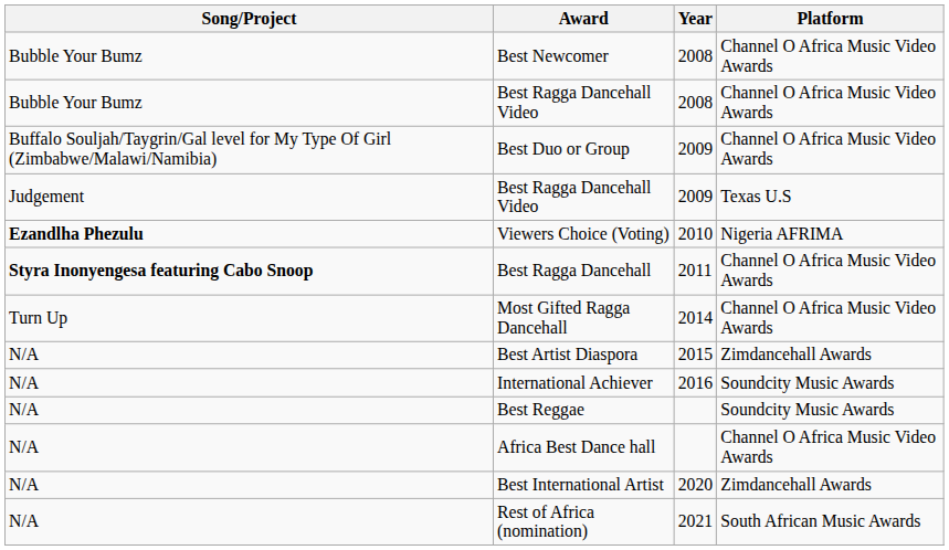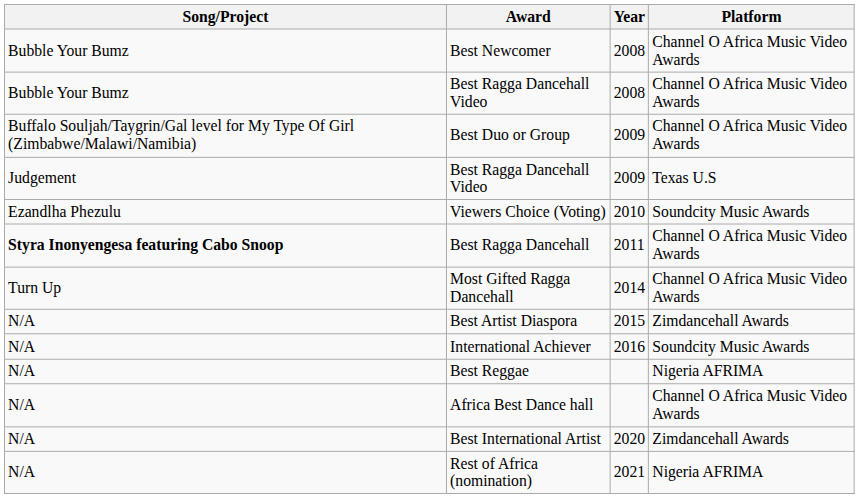 <table class="wikitable">
 <tr>
 <th>Song/Project</th>
 <th>Award</th>
 <th>Year</th>
 <th>Platform</th>
 </tr>
 <tr>
 <td>Bubble Your Bumz</td>
 <td>Best Newcomer</td>
 <td>2008</td>
 <td>Channel O Africa Music Video Awards</td>
 </tr>
 <tr>
 <td>Bubble Your Bumz</td>
 <td>Best Ragga Dancehall Video</td>
 <td>2008</td>
 <td>Channel O Africa Music Video Awards</td>
 </tr>
 <tr>
 <td>Buffalo Souljah/Taygrin/Gal level for My Type Of Girl (Zimbabwe/Malawi/Namibia)</td>
 <td>Best Duo or Group</td>
 <td>2009</td>
 <td>Channel O Africa Music Video Awards</td>
 </tr>
 <tr>
 <td>Judgement</td>
 <td>Best Ragga Dancehall Video</td>
 <td>2009</td>
 <td>Texas U.S</td>
 </tr>
 <tr>
-<td><strong>Ezandlha Phezulu</strong></td>
+<td>Ezandlha Phezulu</td>
 <td>Viewers Choice (Voting)</td>
 <td>2010</td>
-<td>Nigeria AFRIMA</td>
+<td>Soundcity Music Awards</td>
 </tr>
 <tr>
 <td><strong>Styra Inonyengesa featuring Cabo Snoop</strong></td>
 <td>Best Ragga Dancehall</td>
 <td>2011</td>
 <td>Channel O Africa Music Video Awards</td>
 </tr>
 <tr>
 <td>Turn Up</td>
 <td>Most Gifted Ragga Dancehall</td>
 <td>2014</td>
 <td>Channel O Africa Music Video Awards</td>
 </tr>
 <tr>
 <td>N/A</td>
 <td>Best Artist Diaspora</td>
 <td>2015</td>
 <td>Zimdancehall Awards</td>
 </tr>
 <tr>
 <td>N/A</td>
 <td>International Achiever</td>
 <td>2016</td>
 <td>Soundcity Music Awards</td>
 </tr>
 <tr>
 <td>N/A</td>
 <td>Best Reggae</td>
 <td></td>
-<td>Soundcity Music Awards</td>
+<td>Nigeria AFRIMA</td>
 </tr>
 <tr>
 <td>N/A</td>
 <td>Africa Best Dance hall</td>
 <td></td>
 <td>Channel O Africa Music Video Awards</td>
 </tr>
 <tr>
 <td>N/A</td>
 <td>Best International Artist</td>
 <td>2020</td>
 <td>Zimdancehall Awards</td>
 </tr>
 <tr>
 <td>N/A</td>
 <td>Rest of Africa (nomination)</td>
 <td>2021</td>
-<td>South African Music Awards</td>
+<td>Nigeria AFRIMA</td>
 </tr>
 <tr>
 </tr>
 </table>
